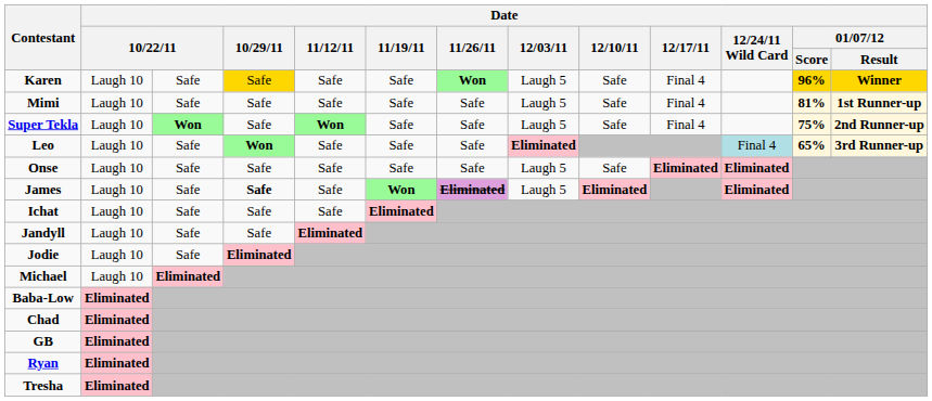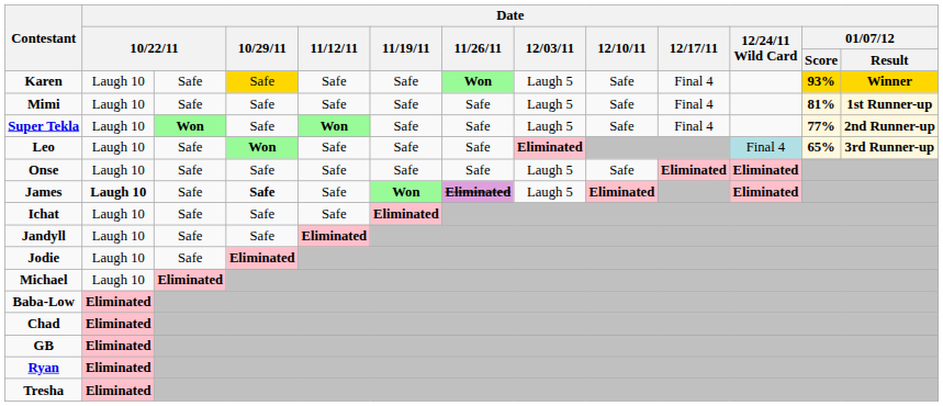 <table class="wikitable" style="text-align:center;">
 <tr>
 <th rowspan=3>Contestant</th>
 <th colspan=12>Date</th>
 </tr>
 <tr>
 <th colspan=2 rowspan=2>10/22/11</th>
 <th rowspan=2>10/29/11</th>
 <th rowspan=2>11/12/11</th>
 <th rowspan=2>11/19/11</th>
 <th rowspan=2>11/26/11</th>
 <th rowspan=2>12/03/11</th>
 <th rowspan=2>12/10/11</th>
 <th rowspan=2>12/17/11</th>
 <th rowspan=2>12/24/11<br>Wild Card</th>
 <th colspan=2>01/07/12</th>
 </tr>
 <tr>
 <th>Score</th>
 <th>Result</th>
 </tr>
 <tr>
 <td><strong>Karen</strong></td>
 <td>Laugh 10</td>
 <td>Safe</td>
 <td style="background: gold;">Safe</td>
 <td>Safe</td>
 <td>Safe</td>
 <td bgcolor="palegreen"><strong>Won</strong></td>
 <td>Laugh 5</td>
 <td>Safe</td>
 <td>Final 4</td>
 <td></td>
-<td bgcolor="gold"><strong>96%</strong></td>
+<td bgcolor="gold"><strong>93%</strong></td>
 <td bgcolor="gold"><strong>Winner</strong></td>
 </tr>
 <tr>
 <td><strong>Mimi</strong></td>
 <td>Laugh 10</td>
 <td>Safe</td>
 <td>Safe</td>
 <td>Safe</td>
 <td>Safe</td>
 <td>Safe</td>
 <td>Laugh 5</td>
 <td>Safe</td>
 <td>Final 4</td>
 <td></td>
 <td bgcolor="cornsilk"><strong>81%</strong></td>
 <td bgcolor="cornsilk" align="center"><strong>1st Runner-up</strong></td>
 </tr>
 <tr>
 <td><strong><a href='#'>Super Tekla</a></strong></td>
 <td>Laugh 10</td>
 <td bgcolor="palegreen"><strong>Won</strong></td>
 <td>Safe</td>
 <td bgcolor="palegreen"><strong>Won</strong></td>
 <td>Safe</td>
 <td>Safe</td>
 <td>Laugh 5</td>
 <td align="center">Safe</td>
 <td>Final 4</td>
 <td></td>
-<td bgcolor="cornsilk"><strong>75%</strong></td>
+<td bgcolor="cornsilk"><strong>77%</strong></td>
 <td bgcolor="cornsilk"><strong>2nd Runner-up</strong></td>
 </tr>
 <tr>
 <td><strong>Leo</strong></td>
 <td>Laugh 10</td>
 <td>Safe</td>
 <td bgcolor="palegreen"><strong>Won</strong></td>
 <td>Safe</td>
 <td>Safe</td>
 <td>Safe</td>
 <td bgcolor="pink"><strong>Eliminated</strong></td>
 <td bgcolor="silver" colspan=2></td>
 <td bgcolor="powderblue">Final 4</td>
 <td bgcolor="cornsilk"><strong>65%</strong></td>
 <td bgcolor="cornsilk"><strong>3rd Runner-up</strong></td>
 </tr>
 <tr>
 <td><strong>Onse</strong></td>
 <td>Laugh 10</td>
 <td>Safe</td>
 <td>Safe</td>
 <td>Safe</td>
 <td>Safe</td>
 <td>Safe</td>
 <td>Laugh 5</td>
 <td>Safe</td>
 <td bgcolor="pink"><strong>Eliminated</strong></td>
 <td bgcolor="pink"><strong>Eliminated</strong></td>
 <td colspan=2 bgcolor="silver"></td>
 </tr>
 <tr>
 <td><strong>James</strong></td>
-<td>Laugh 10</td>
+<td><strong>Laugh 10</strong></td>
 <td>Safe</td>
 <td><strong>Safe</strong></td>
 <td>Safe</td>
 <td bgcolor="palegreen"><strong>Won</strong></td>
 <td bgcolor="plum"><strong><s>Eliminated</s></strong></td>
 <td>Laugh 5</td>
 <td bgcolor="pink"><strong>Eliminated</strong></td>
 <td bgcolor="silver"></td>
 <td bgcolor="pink"><strong>Eliminated</strong></td>
 <td colspan=2 bgcolor="silver"></td>
 </tr>
 <tr>
 <td><strong>Ichat</strong></td>
 <td>Laugh 10</td>
 <td>Safe</td>
 <td>Safe</td>
 <td>Safe</td>
 <td bgcolor="pink"><strong>Eliminated</strong></td>
 <td bgcolor="silver" colspan=7></td>
 </tr>
 <tr>
 <td><strong>Jandyll</strong></td>
 <td>Laugh 10</td>
 <td>Safe</td>
 <td>Safe</td>
 <td bgcolor="pink"><strong>Eliminated</strong></td>
 <td bgcolor="silver" colspan=8></td>
 </tr>
 <tr>
 <td><strong>Jodie</strong></td>
 <td>Laugh 10</td>
 <td>Safe</td>
 <td bgcolor="pink"><strong>Eliminated</strong></td>
 <td bgcolor="silver" colspan=9></td>
 </tr>
 <tr>
 <td><strong>Michael</strong></td>
 <td>Laugh 10</td>
 <td bgcolor="pink"><strong>Eliminated</strong></td>
 <td bgcolor="silver" colspan=10></td>
 </tr>
 <tr>
 <td><strong>Baba-Low</strong></td>
 <td bgcolor="pink"><strong>Eliminated</strong></td>
 <td bgcolor="silver" colspan=11></td>
 </tr>
 <tr>
 <td><strong>Chad</strong></td>
 <td bgcolor="pink"><strong>Eliminated</strong></td>
 <td bgcolor="silver" colspan=11></td>
 </tr>
 <tr>
 <td><strong>GB</strong></td>
 <td bgcolor="pink"><strong>Eliminated</strong></td>
 <td bgcolor="silver" colspan=11></td>
 </tr>
 <tr>
 <td><strong><a href='#'>Ryan</a></strong></td>
 <td bgcolor="pink"><strong>Eliminated</strong></td>
 <td bgcolor="silver" colspan=11></td>
 </tr>
 <tr>
 <td><strong>Tresha</strong></td>
 <td bgcolor="pink"><strong>Eliminated</strong></td>
 <td bgcolor="silver" colspan=11></td>
 </tr>
 </table>
